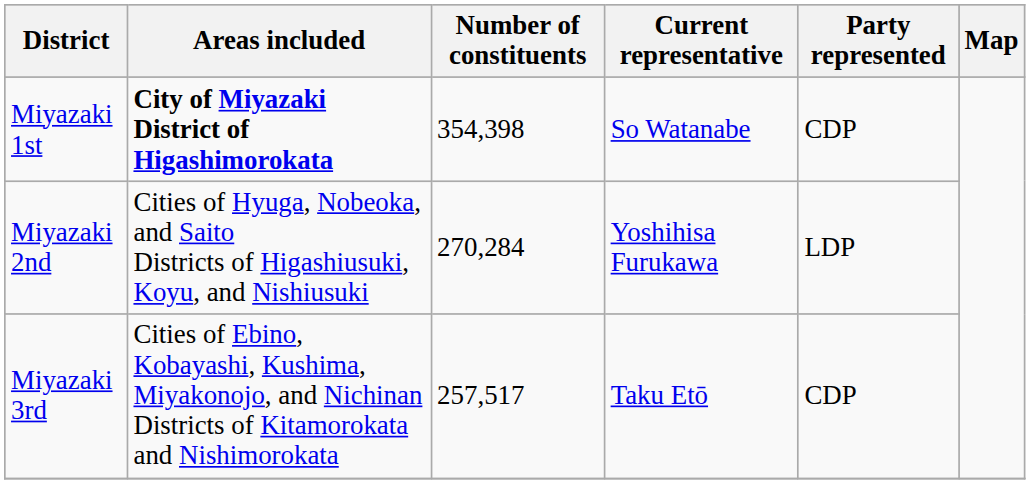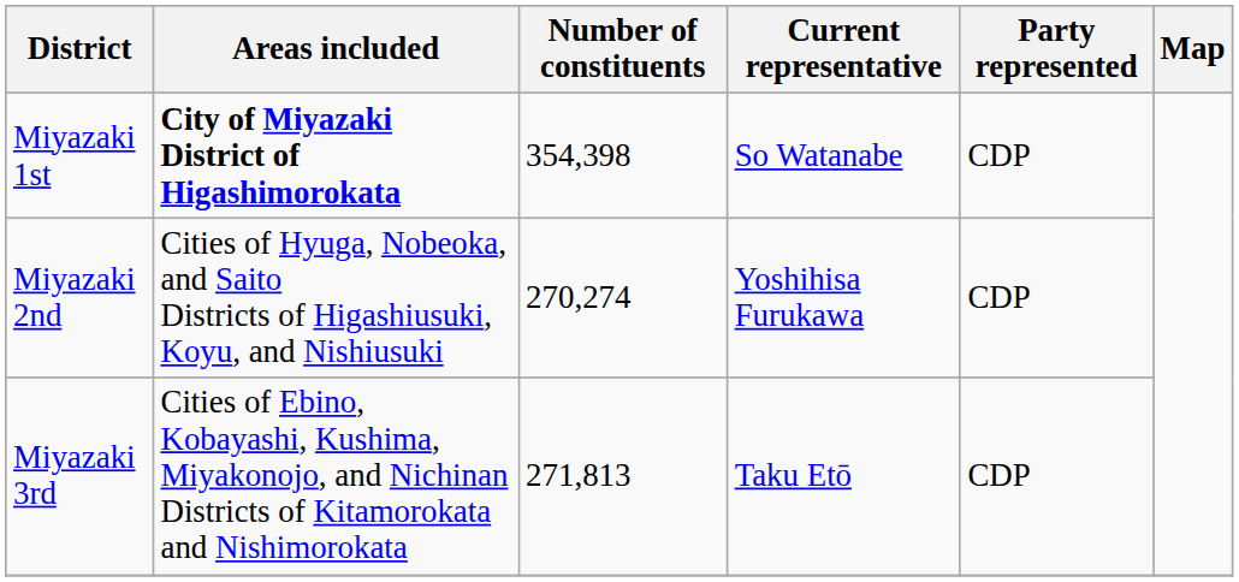 <table class="wikitable">
 <tr>
 <th>District</th>
 <th>Areas included</th>
 <th>Number of constituents</th>
 <th>Current representative</th>
 <th>Party represented</th>
 <th>Map</th>
 </tr>
 <tr>
 <td><a href='#'>Miyazaki 1st</a></td>
 <td><strong>City of <a href='#'>Miyazaki</a><br>District of <a href='#'>Higashimorokata</a></strong></td>
 <td>354,398</td>
 <td><a href='#'>So Watanabe</a></td>
 <td>CDP</td>
 <td rowspan="3"></td>
 </tr>
 <tr>
 <td><a href='#'>Miyazaki 2nd</a></td>
 <td>Cities of <a href='#'>Hyuga</a>, <a href='#'>Nobeoka</a>, and <a href='#'>Saito</a><br>Districts of <a href='#'>Higashiusuki</a>, <a href='#'>Koyu</a>, and <a href='#'>Nishiusuki</a></td>
-<td>270,284</td>
+<td>270,274</td>
 <td><a href='#'>Yoshihisa Furukawa</a></td>
-<td>LDP</td>
+<td>CDP</td>
 </tr>
 <tr>
 <td><a href='#'>Miyazaki 3rd</a></td>
 <td>Cities of <a href='#'>Ebino</a>, <a href='#'>Kobayashi</a>, <a href='#'>Kushima</a>, <a href='#'>Miyakonojo</a>, and <a href='#'>Nichinan</a><br>Districts of <a href='#'>Kitamorokata</a> and <a href='#'>Nishimorokata</a></td>
-<td>257,517</td>
+<td>271,813</td>
 <td><a href='#'>Taku Etō</a></td>
 <td>CDP</td>
 </tr>
 <tr>
 </tr>
 </table>
